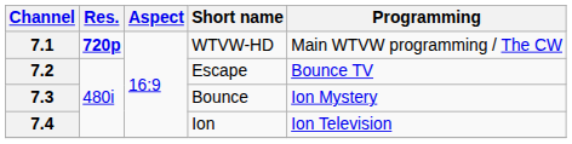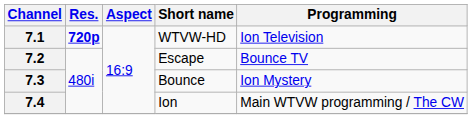 <table class="wikitable">
 <tr>
 <th><a href='#'>Channel</a></th>
 <th><a href='#'>Res.</a></th>
 <th><a href='#'>Aspect</a></th>
 <th>Short name</th>
 <th>Programming</th>
 </tr>
 <tr>
 <th scope = "row">7.1</th>
 <td><strong><a href='#'>720p</a></strong></td>
 <td rowspan="4"><a href='#'>16:9</a></td>
 <td>WTVW-HD</td>
-<td>Main WTVW programming / <a href='#'>The CW</a></td>
+<td><a href='#'>Ion Television</a></td>
 </tr>
 <tr>
 <th scope = "row">7.2</th>
 <td rowspan="3"><a href='#'>480i</a></td>
 <td>Escape</td>
 <td><a href='#'>Bounce TV</a></td>
 </tr>
 <tr>
 <th scope = "row">7.3</th>
 <td>Bounce</td>
 <td><a href='#'>Ion Mystery</a></td>
 </tr>
 <tr>
 <th scope = "row">7.4</th>
 <td>Ion</td>
-<td><a href='#'>Ion Television</a></td>
+<td>Main WTVW programming / <a href='#'>The CW</a></td>
 </tr>
 <tr>
 </tr>
 </table>
